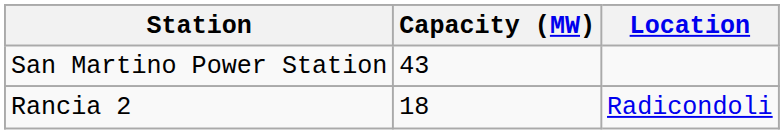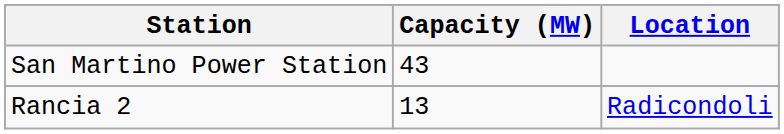 <table class="wikitable sortable">
 <tr>
 <th>Station</th>
 <th>Capacity (<a href='#'>MW</a>)</th>
 <th><a href='#'>Location</a></th>
 </tr>
 <tr>
 <td>San Martino Power Station</td>
 <td>43</td>
 <td> </td>
 </tr>
 <tr>
 <td>Rancia 2</td>
-<td>18</td>
+<td>13</td>
 <td><a href='#'>Radicondoli</a></td>
 </tr>
 </table>
